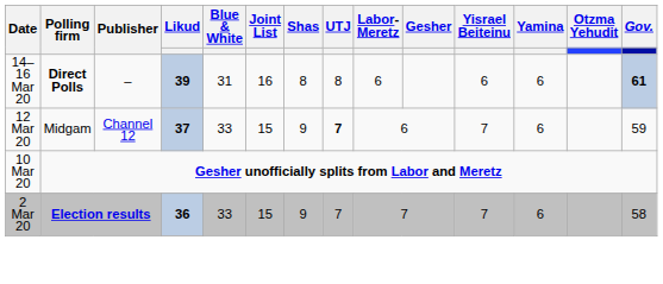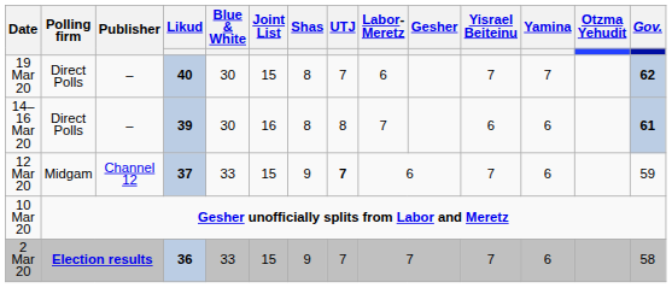 <table class="wikitable sortable" style=text-align:center;font-size:90%;line-height:13px>
 <tr>
 <th rowspan=2>Date</th>
 <th rowspan=2>Polling firm</th>
 <th rowspan=2>Publisher</th>
 <th><a href='#'>Likud</a></th>
 <th><a href='#'>Blue &<br>White</a></th>
 <th><a href='#'>Joint<br>List</a></th>
 <th><a href='#'>Shas</a></th>
 <th><a href='#'>UTJ</a></th>
 <th><a href='#'>Labor</a>-<br><a href='#'>Meretz</a></th>
 <th><a href='#'>Gesher</a></th>
 <th><a href='#'>Yisrael<br>Beiteinu</a></th>
 <th><a href='#'>Yamina</a></th>
 <th><a href='#'>Otzma<br>Yehudit</a></th>
 <th><a href='#'><em>Gov.</em></a></th>
 </tr>
 <tr>
 <th style=background:></th>
 <th style=background:></th>
 <th style=background:></th>
 <th style=background:></th>
 <th style=background:></th>
 <th style=background:></th>
 <th style=background:></th>
 <th style=background:></th>
 <th style=background:></th>
 <th style=background:#2441FF></th>
 <th style=background:#000EA3></th>
 </tr>
 <tr>
+<td data-sort-value=2020-03-19>19 Mar 20</td>
+<td>Direct Polls</td>
+<td>–</td>
+<td style=background:#BBCDE4><strong>40</strong>	</td>
+<td>30					</td>
+<td>15					</td>
+<td>8					</td>
+<td>7					</td>
+<td>6					</td>
+<td>			</td>
+<td>7					</td>
+<td>7					</td>
+<td>			</td>
+<td style=background:#BBCDE4><strong>62</strong>	</td>
+</tr>
+<tr>
 <td data-sort-value=2020-03-16>14–16 Mar 20</td>
-<td><strong>Direct Polls</strong></td>
+<td>Direct Polls</td>
 <td>–</td>
 <td style=background:#BBCDE4><strong>39</strong>	</td>
-<td>31					</td>
+<td>30					</td>
 <td>16					</td>
 <td>8					</td>
 <td>8					</td>
-<td>6					</td>
+<td>7					</td>
 <td>			</td>
 <td>6					</td>
 <td>6					</td>
 <td>			</td>
 <td style=background:#BBCDE4><strong>61</strong>	</td>
 </tr>
 <tr>
 <td data-sort-value=2020-03-12>12 Mar 20</td>
 <td>Midgam</td>
 <td><a href='#'>Channel 12</a></td>
 <td style=background:#BBCDE4><strong>37</strong>	</td>
 <td>33					</td>
 <td>15					</td>
 <td>9					</td>
 <td><strong>7					</strong></td>
 <td colspan=2>6				</td>
 <td>7					</td>
 <td>6					</td>
 <td>			</td>
 <td>59					</td>
 </tr>
 <tr>
 <td data-sort-value=2020-03-10>10 Mar 20</td>
 <td colspan=13><strong><a href='#'>Gesher</a> unofficially splits from <a href='#'>Labor</a> and <a href='#'>Meretz</a></strong></td>
 </tr>
 <tr style=background:silver>
 <td data-sort-value=2020-03-02>2 Mar 20</td>
 <td colspan=2><strong><a href='#'>Election results</a></strong></td>
 <td style=background:#BBCDE4><strong>36</strong>	</td>
 <td>33					</td>
 <td>15					</td>
 <td>9					</td>
 <td>7					</td>
 <td colspan=2>7				</td>
 <td>7					</td>
 <td>6					</td>
 <td>			</td>
 <td>58					</td>
 </tr>
 </table>
